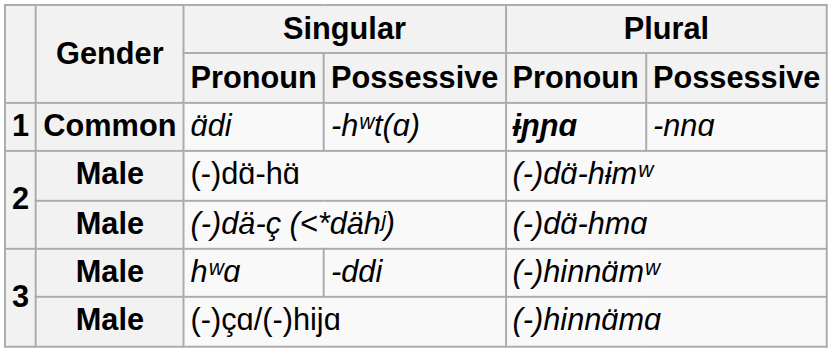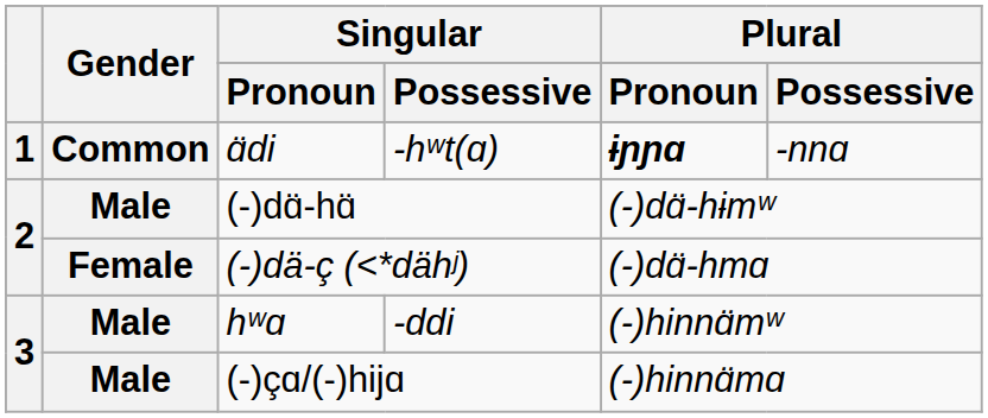 <table class="wikitable">
 <tr>
 <th rowspan="2"></th>
 <th rowspan="2">Gender</th>
 <th colspan="2">Singular</th>
 <th colspan="2">Plural</th>
 </tr>
 <tr>
 <th>Pronoun</th>
 <th>Possessive</th>
 <th>Pronoun</th>
 <th>Possessive</th>
 </tr>
 <tr>
 <th>1</th>
 <th>Common</th>
 <td><em>ɑ̈di</em></td>
 <td><em>-hʷt(ɑ)</em></td>
 <td><strong><em>ɨɲɲɑ</em></strong></td>
 <td><em>-nnɑ</em></td>
 </tr>
 <tr>
 <th rowspan="2">2</th>
 <th>Male</th>
 <td colspan="2">(-)dɑ̈-hɑ̈</td>
 <td colspan="2"><em>(-)dɑ̈-hɨmʷ</em></td>
 </tr>
 <tr>
-<th>Male</th>
+<th>Female</th>
 <td colspan="2"><em>(-)dä-ç (<*dähʲ)</em></td>
 <td colspan="2"><em>(-)dɑ̈-hmɑ</em></td>
 </tr>
 <tr>
 <th rowspan="2">3</th>
 <th>Male</th>
 <td><em>hʷɑ</em></td>
 <td><em>-ddi</em></td>
 <td colspan="2"><em>(-)hinnɑ̈mʷ</em></td>
 </tr>
 <tr>
 <th>Male</th>
 <td colspan="2">(-)çɑ/(-)hijɑ</td>
 <td colspan="2"><em>(-)hinnɑ̈mɑ</em></td>
 </tr>
 </table>
